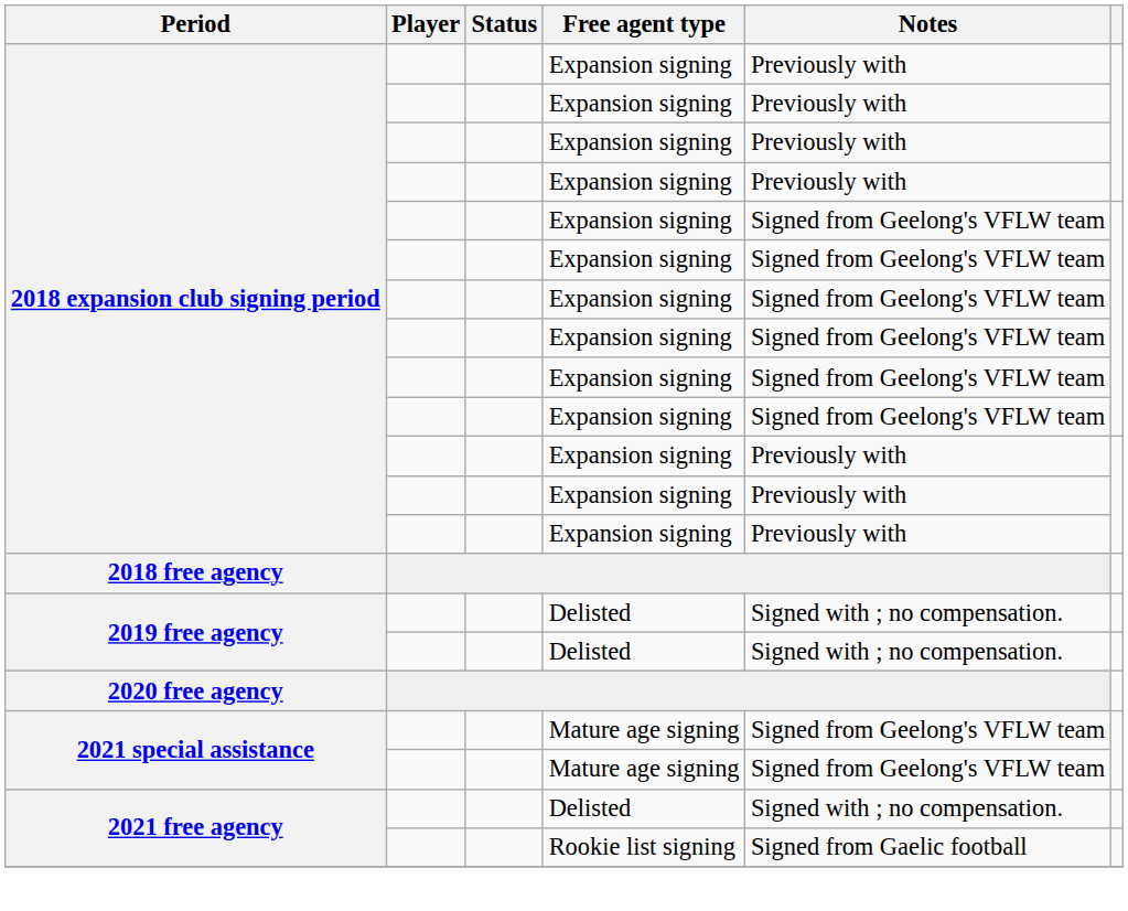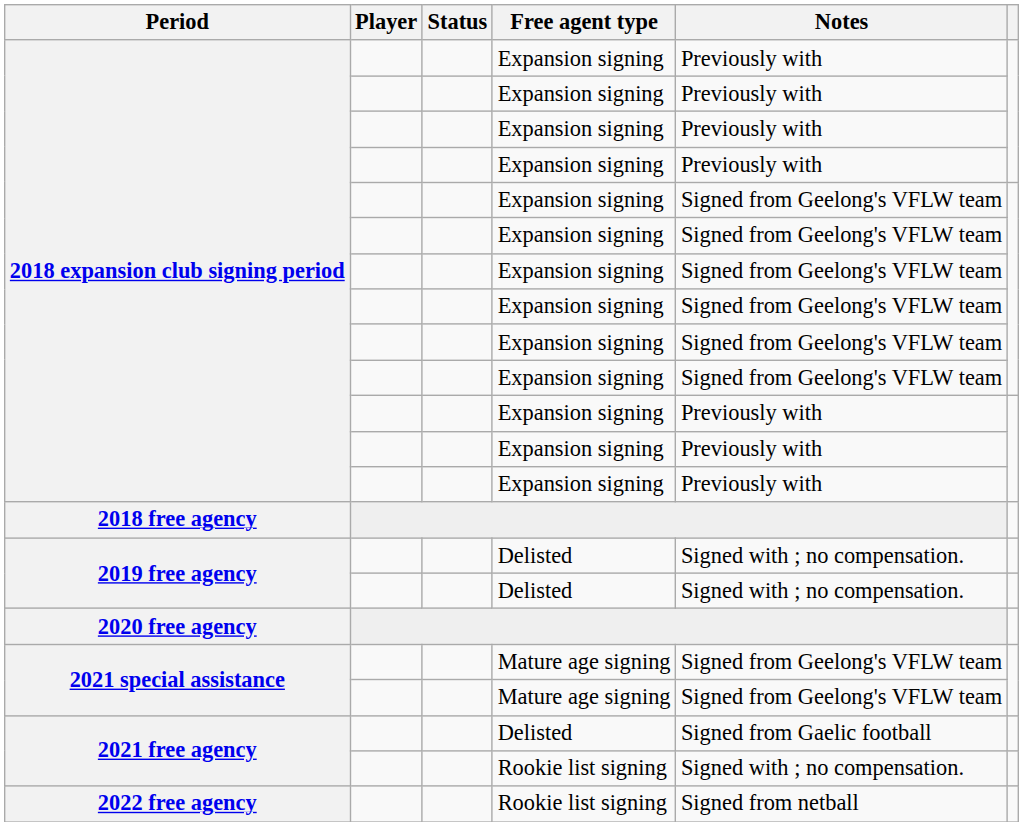 <table class="wikitable plainrowheaders sortable">
 <tr>
 <th scope="col">Period</th>
 <th scope="col">Player</th>
 <th scope="col">Status</th>
 <th scope="col">Free agent type</th>
 <th scope="col" class="unsortable">Notes</th>
 <th scope="col" class="unsortable"></th>
 </tr>
 <tr>
 <th scope="row" rowspan="13"><a href='#'>2018 expansion club signing period</a></th>
 <td></td>
 <td></td>
 <td>Expansion signing</td>
 <td>Previously with </td>
 <td align="center" rowspan="4"></td>
 </tr>
 <tr>
 <td></td>
 <td></td>
 <td>Expansion signing</td>
 <td>Previously with </td>
 </tr>
 <tr>
 <td></td>
 <td></td>
 <td>Expansion signing</td>
 <td>Previously with </td>
 </tr>
 <tr>
 <td></td>
 <td></td>
 <td>Expansion signing</td>
 <td>Previously with </td>
 </tr>
 <tr>
 <td></td>
 <td></td>
 <td>Expansion signing</td>
 <td>Signed from Geelong's VFLW team</td>
 <td align="center" rowspan="6"></td>
 </tr>
 <tr>
 <td></td>
 <td></td>
 <td>Expansion signing</td>
 <td>Signed from Geelong's VFLW team</td>
 </tr>
 <tr>
 <td></td>
 <td></td>
 <td>Expansion signing</td>
 <td>Signed from Geelong's VFLW team</td>
 </tr>
 <tr>
 <td></td>
 <td></td>
 <td>Expansion signing</td>
 <td>Signed from Geelong's VFLW team</td>
 </tr>
 <tr>
 <td></td>
 <td></td>
 <td>Expansion signing</td>
 <td>Signed from Geelong's VFLW team</td>
 </tr>
 <tr>
 <td></td>
 <td></td>
 <td>Expansion signing</td>
 <td>Signed from Geelong's VFLW team</td>
 </tr>
 <tr>
 <td></td>
 <td></td>
 <td>Expansion signing</td>
 <td>Previously with </td>
 <td align="center" rowspan="3"></td>
 </tr>
 <tr>
 <td></td>
 <td></td>
 <td>Expansion signing</td>
 <td>Previously with </td>
 </tr>
 <tr>
 <td></td>
 <td></td>
 <td>Expansion signing</td>
 <td>Previously with </td>
 </tr>
 <tr>
 <th scope="row"><a href='#'>2018 free agency</a></th>
 <td colspan="4" style="background:#efefef; text-align:center;"><em></em></td>
 <td align="center"></td>
 </tr>
 <tr>
 <th scope="row"rowspan="2"><a href='#'>2019 free agency</a></th>
 <td></td>
 <td></td>
 <td>Delisted</td>
 <td>Signed with ; no compensation.</td>
 <td align="center"></td>
 </tr>
 <tr>
 <td></td>
 <td></td>
 <td>Delisted</td>
 <td>Signed with ; no compensation.</td>
 <td align="center"></td>
 </tr>
 <tr>
 <th scope="row"><a href='#'>2020 free agency</a></th>
 <td colspan="4" style="background:#efefef; text-align:center;"><em></em></td>
 <td align="center"></td>
 </tr>
 <tr>
 <th scope="row"rowspan="2"><a href='#'>2021 special assistance</a></th>
 <td></td>
 <td></td>
 <td>Mature age signing</td>
 <td>Signed from Geelong's VFLW team</td>
 <td align="center" rowspan="2"></td>
 </tr>
 <tr>
 <td></td>
 <td></td>
 <td>Mature age signing</td>
 <td>Signed from Geelong's VFLW team</td>
 </tr>
 <tr>
 <th scope="row"rowspan="2"><a href='#'>2021 free agency</a></th>
 <td></td>
 <td></td>
 <td>Delisted</td>
-<td>Signed with ; no compensation.</td>
+<td>Signed from Gaelic football</td>
 <td align="center"></td>
 </tr>
 <tr>
 <td></td>
 <td></td>
 <td>Rookie list signing</td>
-<td>Signed from Gaelic football</td>
+<td>Signed with ; no compensation.</td>
+<td align="center"></td>
+</tr>
+<tr>
+<th scope="row"><a href='#'>2022 free agency</a></th>
+<td></td>
+<td></td>
+<td>Rookie list signing</td>
+<td>Signed from netball</td>
 <td align="center"></td>
 </tr>
 <tr>
 </tr>
 </table>
